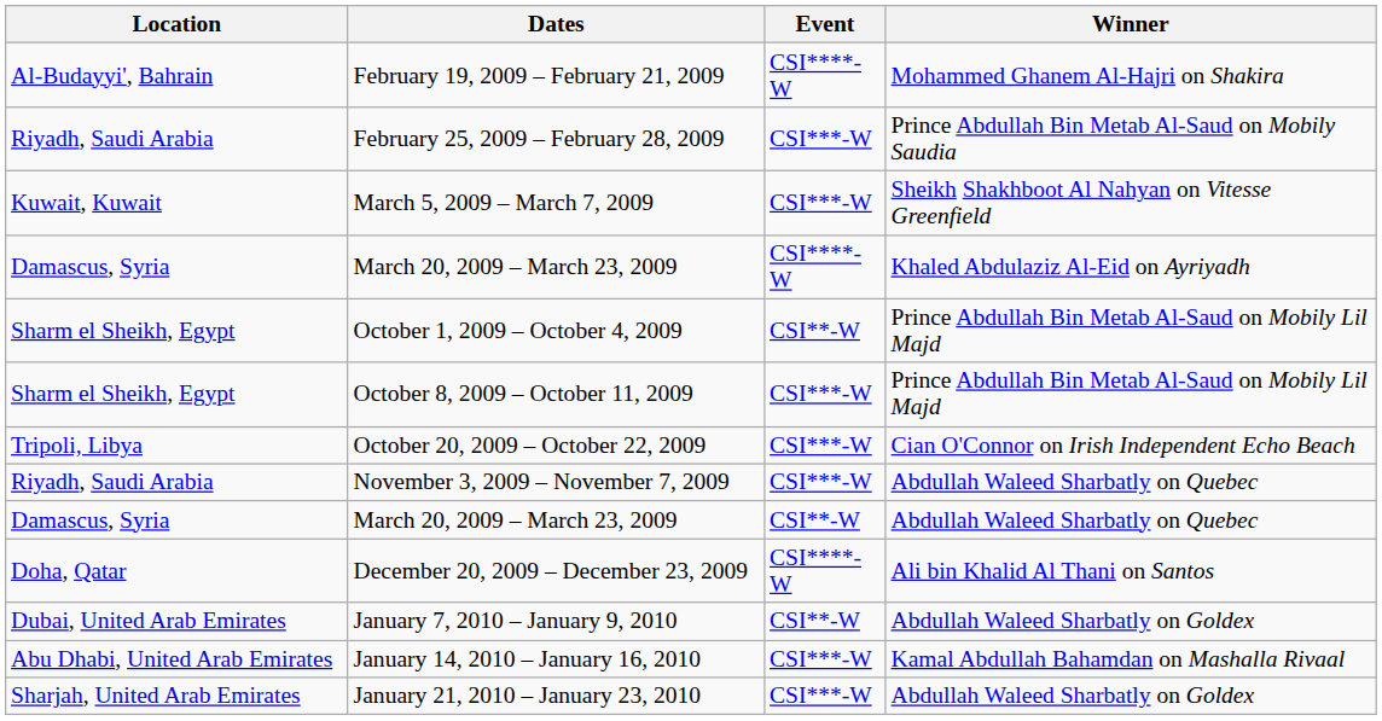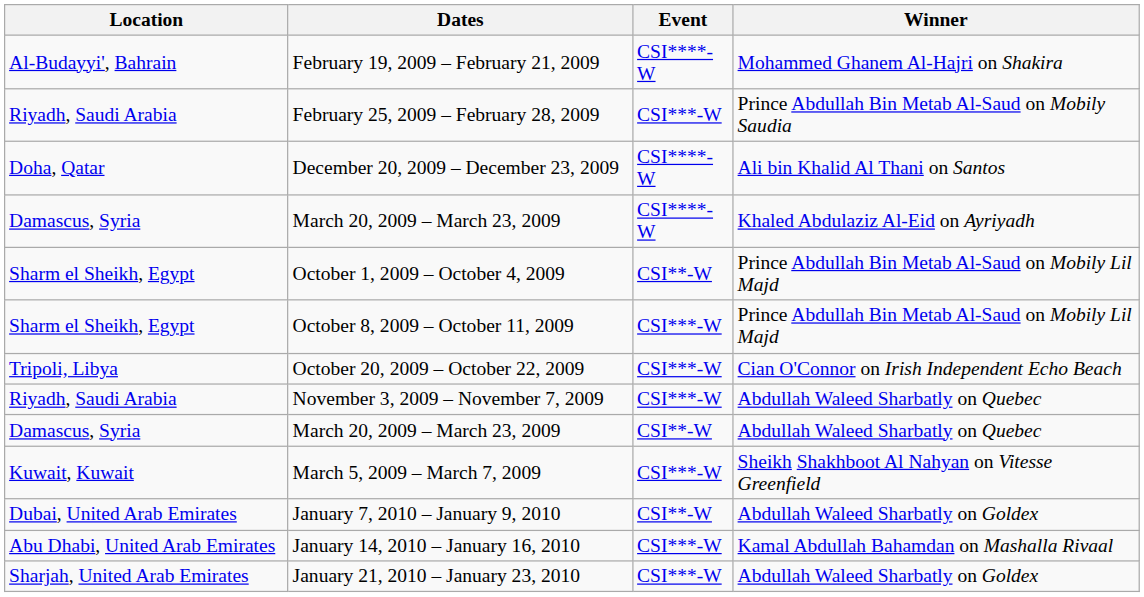 <table class="wikitable">
 <tr>
 <th width=225>Location</th>
 <th width=275>Dates</th>
 <th width=75>Event</th>
 <th width=325>Winner</th>
 </tr>
 <tr>
 <td> <a href='#'>Al-Budayyi'</a>, <a href='#'>Bahrain</a></td>
 <td>February 19, 2009 – February 21, 2009</td>
 <td><a href='#'>CSI****-W</a></td>
 <td> <a href='#'>Mohammed Ghanem Al-Hajri</a> on <em>Shakira</em></td>
 </tr>
 <tr>
 <td> <a href='#'>Riyadh</a>, <a href='#'>Saudi Arabia</a></td>
 <td>February 25, 2009 – February 28, 2009</td>
 <td><a href='#'>CSI***-W</a></td>
 <td> Prince <a href='#'>Abdullah Bin Metab Al-Saud</a> on <em>Mobily Saudia</em></td>
 </tr>
 <tr>
-<td> <a href='#'>Kuwait</a>, <a href='#'>Kuwait</a></td>
-<td>March 5, 2009 – March 7, 2009</td>
-<td><a href='#'>CSI***-W</a></td>
-<td> <a href='#'>Sheikh</a> <a href='#'>Shakhboot Al Nahyan</a> on <em>Vitesse Greenfield</em></td>
+<td> <a href='#'>Doha</a>, <a href='#'>Qatar</a></td>
+<td>December 20, 2009 – December 23, 2009</td>
+<td><a href='#'>CSI****-W</a></td>
+<td> <a href='#'>Ali bin Khalid Al Thani</a> on <em>Santos</em></td>
 </tr>
 <tr>
 <td> <a href='#'>Damascus</a>, <a href='#'>Syria</a></td>
 <td>March 20, 2009 – March 23, 2009</td>
 <td><a href='#'>CSI****-W</a></td>
 <td> <a href='#'>Khaled Abdulaziz Al-Eid</a> on <em>Ayriyadh</em></td>
 </tr>
 <tr>
 <td> <a href='#'>Sharm el Sheikh</a>, <a href='#'>Egypt</a></td>
 <td>October 1, 2009 – October 4, 2009</td>
 <td><a href='#'>CSI**-W</a></td>
 <td> Prince <a href='#'>Abdullah Bin Metab Al-Saud</a> on <em>Mobily Lil Majd</em></td>
 </tr>
 <tr>
 <td> <a href='#'>Sharm el Sheikh</a>, <a href='#'>Egypt</a></td>
 <td>October 8, 2009 – October 11, 2009</td>
 <td><a href='#'>CSI***-W</a></td>
 <td> Prince <a href='#'>Abdullah Bin Metab Al-Saud</a> on <em>Mobily Lil Majd</em></td>
 </tr>
 <tr>
 <td> <a href='#'>Tripoli, Libya</a></td>
 <td>October 20, 2009 – October 22, 2009</td>
 <td><a href='#'>CSI***-W</a></td>
 <td> <a href='#'>Cian O'Connor</a> on <em>Irish Independent Echo Beach</em></td>
 </tr>
 <tr>
 <td> <a href='#'>Riyadh</a>, <a href='#'>Saudi Arabia</a></td>
 <td>November 3, 2009 – November 7, 2009</td>
 <td><a href='#'>CSI***-W</a></td>
 <td> <a href='#'>Abdullah Waleed Sharbatly</a> on <em>Quebec</em></td>
 </tr>
 <tr>
 <td> <a href='#'>Damascus</a>, <a href='#'>Syria</a></td>
 <td>March 20, 2009 – March 23, 2009</td>
 <td><a href='#'>CSI**-W</a></td>
 <td> <a href='#'>Abdullah Waleed Sharbatly</a> on <em>Quebec</em></td>
 </tr>
 <tr>
-<td> <a href='#'>Doha</a>, <a href='#'>Qatar</a></td>
-<td>December 20, 2009 – December 23, 2009</td>
-<td><a href='#'>CSI****-W</a></td>
-<td> <a href='#'>Ali bin Khalid Al Thani</a> on <em>Santos</em></td>
+<td> <a href='#'>Kuwait</a>, <a href='#'>Kuwait</a></td>
+<td>March 5, 2009 – March 7, 2009</td>
+<td><a href='#'>CSI***-W</a></td>
+<td> <a href='#'>Sheikh</a> <a href='#'>Shakhboot Al Nahyan</a> on <em>Vitesse Greenfield</em></td>
 </tr>
 <tr>
 <td> <a href='#'>Dubai</a>, <a href='#'>United Arab Emirates</a></td>
 <td>January 7, 2010 – January 9, 2010</td>
 <td><a href='#'>CSI**-W</a></td>
 <td> <a href='#'>Abdullah Waleed Sharbatly</a> on <em>Goldex</em></td>
 </tr>
 <tr>
 <td> <a href='#'>Abu Dhabi</a>, <a href='#'>United Arab Emirates</a></td>
 <td>January 14, 2010 – January 16, 2010</td>
 <td><a href='#'>CSI***-W</a></td>
 <td> <a href='#'>Kamal Abdullah Bahamdan</a> on <em>Mashalla Rivaal</em></td>
 </tr>
 <tr>
 <td> <a href='#'>Sharjah</a>, <a href='#'>United Arab Emirates</a></td>
 <td>January 21, 2010 – January 23, 2010</td>
 <td><a href='#'>CSI***-W</a></td>
 <td> <a href='#'>Abdullah Waleed Sharbatly</a> on <em>Goldex</em></td>
 </tr>
 </table>
